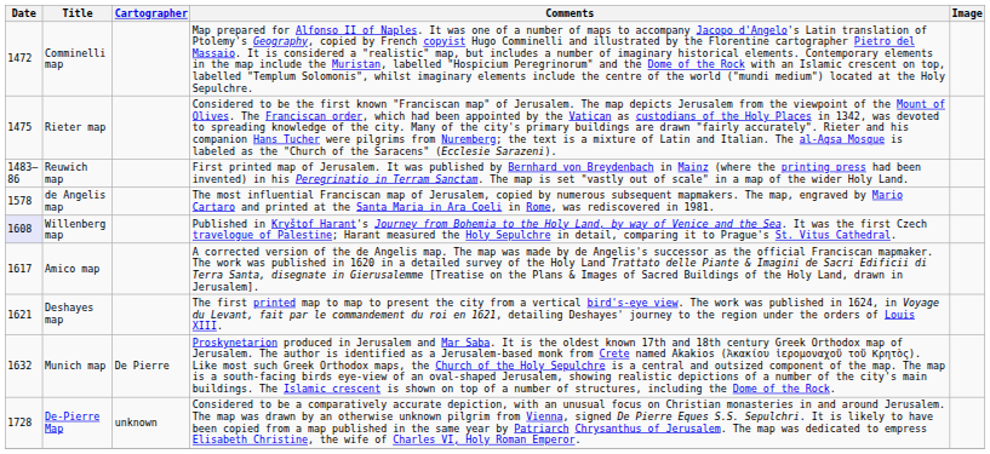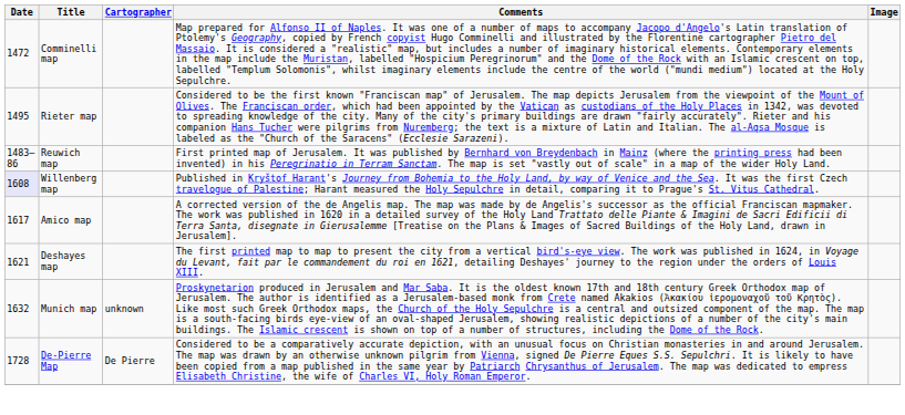 <table class="wikitable sortable" border="1" width="100%">
 <tr>
 <th scope="col">Date</th>
 <th scope="col">Title</th>
 <th scope="col"><a href='#'>Cartographer</a></th>
 <th scope="col">Comments</th>
 <th scope="col" class=unsortable>Image</th>
 </tr>
 <tr>
 <td>1472</td>
 <td>Comminelli map</td>
 <td></td>
 <td>Map prepared for <a href='#'>Alfonso II of Naples</a>. It was one of a number of maps to accompany <a href='#'>Jacopo d'Angelo</a>'s Latin translation of Ptolemy's <em><a href='#'>Geography</a></em>, copied by French <a href='#'>copyist</a> Hugo Comminelli and illustrated by the Florentine cartographer <a href='#'>Pietro del Massaio</a>. It is considered a "realistic" map, but includes a number of imaginary historical elements. Contemporary elements in the map include the <a href='#'>Muristan</a>, labelled "Hospicium Peregrinorum" and the <a href='#'>Dome of the Rock</a> with an Islamic crescent on top, labelled "Templum Solomonis", whilst imaginary elements include the centre of the world ("mundi medium") located at the Holy Sepulchre.</td>
 <td></td>
 </tr>
 <tr>
-<td>1475</td>
+<td>1495</td>
 <td>Rieter map</td>
 <td></td>
 <td>Considered to be the first known "Franciscan map" of Jerusalem. The map depicts Jerusalem from the viewpoint of the <a href='#'>Mount of Olives</a>. The <a href='#'>Franciscan order</a>, which had been appointed by the <a href='#'>Vatican</a> as <a href='#'>custodians of the Holy Places</a> in 1342, was devoted to spreading knowledge of the city. Many of the city's primary buildings are drawn "fairly accurately". Rieter and his companion <a href='#'>Hans Tucher</a> were pilgrims from <a href='#'>Nuremberg</a>; the text is a mixture of Latin and Italian. The <a href='#'>al-Aqsa Mosque</a> is labeled as the "Church of the Saracens" (<em>Ecclesie Sarazeni</em>).</td>
 <td></td>
 </tr>
 <tr>
 <td>1483–86</td>
 <td>Reuwich map</td>
 <td></td>
 <td>First printed map of Jerusalem. It was published by <a href='#'>Bernhard von Breydenbach</a> in <a href='#'>Mainz</a> (where the <a href='#'>printing press</a> had been invented) in his <em><a href='#'>Peregrinatio in Terram Sanctam</a></em>. The map is set "vastly out of scale" in a map of the wider Holy Land.</td>
-<td></td>
-</tr>
-<tr>
-<td>1578</td>
-<td>de Angelis map</td>
-<td></td>
-<td>The most influential Franciscan map of Jerusalem, copied by numerous subsequent mapmakers. The map, engraved by <a href='#'>Mario Cartaro</a> and printed at the <a href='#'>Santa Maria in Ara Coeli</a> in <a href='#'>Rome</a>, was rediscovered in 1981.</td>
 <td></td>
 </tr>
 <tr>
 <td style="background: lavender;">1608</td>
 <td>Willenberg map</td>
 <td></td>
 <td>Published in <a href='#'>Kryštof Harant</a>'s <em><a href='#'>Journey from Bohemia to the Holy Land, by way of Venice and the Sea</a></em>. It was the first Czech <a href='#'>travelogue of Palestine</a>; Harant measured the <a href='#'>Holy Sepulchre</a> in detail, comparing it to Prague's <a href='#'>St. Vitus Cathedral</a>.</td>
 <td></td>
 </tr>
 <tr>
 <td>1617</td>
 <td>Amico map</td>
 <td></td>
 <td>A corrected version of the de Angelis map. The map was made by de Angelis's successor as the official Franciscan mapmaker. The work was published in 1620 in a detailed survey of the Holy Land <em>Trattato delle Piante & Imagini de Sacri Edificii di Terra Santa, disegnate in Gierusalemme</em> [Treatise on the Plans & Images of Sacred Buildings of the Holy Land, drawn in Jerusalem].</td>
 <td></td>
 </tr>
 <tr>
 <td>1621</td>
 <td>Deshayes map</td>
 <td></td>
 <td>The first <a href='#'>printed</a> map to map to present the city from a vertical <a href='#'>bird's-eye view</a>. The work was published in 1624, in <em>Voyage du Levant, fait par le commandement du roi en 1621</em>, detailing Deshayes' journey to the region under the orders of <a href='#'>Louis XIII</a>.</td>
 <td></td>
 </tr>
 <tr>
 <td>1632</td>
 <td>Munich map</td>
-<td>De Pierre</td>
+<td>unknown</td>
 <td><a href='#'>Proskynetarion</a> produced in Jerusalem and <a href='#'>Mar Saba</a>. It is the oldest known 17th and 18th century Greek Orthodox map of Jerusalem. The author is identified as a Jerusalem-based monk from <a href='#'>Crete</a> named Akakios (Ἀκακίου ἱερομοναχοῦ τοῦ Κρητὸς). Like most such Greek Orthodox maps, the <a href='#'>Church of the Holy Sepulchre</a> is a central and outsized component of the map. The map is a south-facing birds eye-view of an oval-shaped Jerusalem, showing realistic depictions of a number of the city's main buildings. The <a href='#'>Islamic crescent</a> is shown on top of a number of structures, including the <a href='#'>Dome of the Rock</a>.</td>
 <td></td>
 </tr>
 <tr>
 <td>1728</td>
 <td><a href='#'>De-Pierre Map</a></td>
-<td>unknown</td>
+<td>De Pierre</td>
 <td>Considered to be a comparatively accurate depiction, with an unusual focus on Christian monasteries in and around Jerusalem. The map was drawn by an otherwise unknown pilgrim from <a href='#'>Vienna</a>, signed <em>De Pierre Eques S.S. Sepulchri</em>. It is likely to have been copied from a map published in the same year by <a href='#'>Patriarch</a> <a href='#'>Chrysanthus of Jerusalem</a>. The map was dedicated to empress <a href='#'>Elisabeth Christine</a>, the wife of <a href='#'>Charles VI, Holy Roman Emperor</a>.</td>
 <td></td>
 </tr>
 <tr>
 </tr>
 </table>
